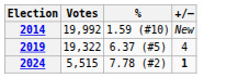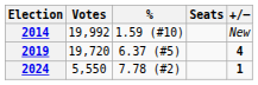 <table class="wikitable" style=text-align:center>
 <tr>
 <th>Election</th>
 <th>Votes</th>
 <th>%</th>
+<th>Seats</th>
 <th>+/–</th>
 </tr>
 <tr>
 <th><a href='#'>2014</a></th>
 <td>19,992</td>
 <td>1.59 (#10)</td>
+<td></td>
 <td><em>New</em></td>
 </tr>
 <tr>
 <th><a href='#'>2019</a></th>
-<td>19,322</td>
+<td>19,720</td>
 <td>6.37  (#5)</td>
-<td> 4</td>
+<td></td>
+<td><strong> 4</strong></td>
 </tr>
 <tr>
 <th><a href='#'>2024</a></th>
-<td>5,515</td>
+<td>5,550</td>
 <td>7.78 (#2)</td>
+<td></td>
 <td><strong> 1</strong></td>
 </tr>
 </table>
